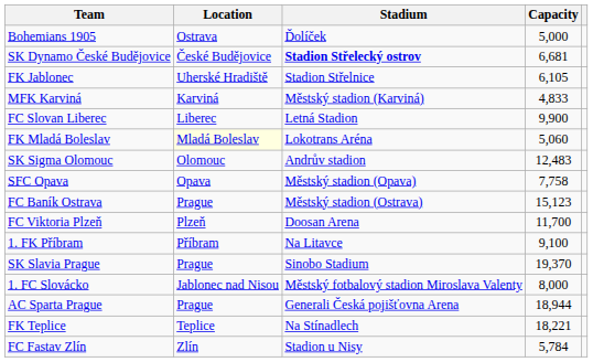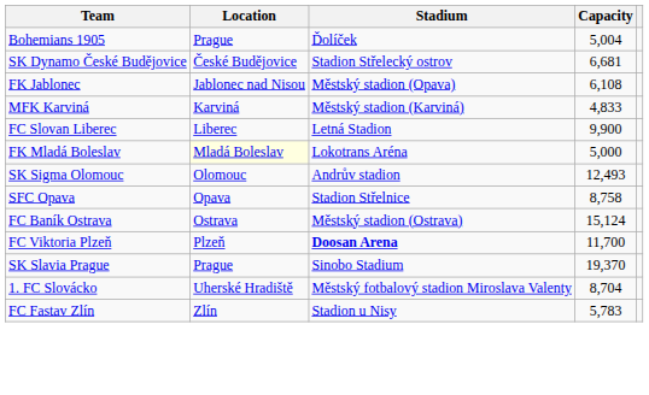 <table class="wikitable sortable">
 <tr>
 <th>Team</th>
 <th>Location</th>
 <th>Stadium</th>
 <th>Capacity</th>
 <th class="unsortable"></th>
 </tr>
 <tr>
 <td><a href='#'>Bohemians 1905</a></td>
-<td><a href='#'>Ostrava</a></td>
+<td><a href='#'>Prague</a></td>
 <td><a href='#'>Ďolíček</a></td>
-<td align="center">5,000</td>
+<td align="center">5,004</td>
 <td style="text-align:center"></td>
 </tr>
 <tr>
 <td><a href='#'>SK Dynamo České Budějovice</a></td>
 <td><a href='#'>České Budějovice</a></td>
-<td><strong><a href='#'>Stadion Střelecký ostrov</a></strong></td>
+<td><a href='#'>Stadion Střelecký ostrov</a></td>
 <td align="center">6,681</td>
 <td style="text-align:center"></td>
 </tr>
 <tr>
 <td><a href='#'>FK Jablonec</a></td>
-<td><a href='#'>Uherské Hradiště</a></td>
-<td><a href='#'>Stadion Střelnice</a></td>
-<td align="center">6,105</td>
+<td><a href='#'>Jablonec nad Nisou</a></td>
+<td><a href='#'>Městský stadion (Opava)</a></td>
+<td align="center">6,108</td>
 <td style="text-align:center"></td>
 </tr>
 <tr>
 <td><a href='#'>MFK Karviná</a></td>
 <td><a href='#'>Karviná</a></td>
 <td><a href='#'>Městský stadion (Karviná)</a></td>
 <td align="center">4,833</td>
 <td style="text-align:center"></td>
 </tr>
 <tr>
 <td><a href='#'>FC Slovan Liberec</a></td>
 <td><a href='#'>Liberec</a></td>
 <td><a href='#'>Letná Stadion</a></td>
 <td align="center">9,900</td>
 <td style="text-align:center"></td>
 </tr>
 <tr>
 <td><a href='#'>FK Mladá Boleslav</a></td>
 <td style="background: lightyellow;"><a href='#'>Mladá Boleslav</a></td>
 <td><a href='#'>Lokotrans Aréna</a></td>
-<td align="center">5,060</td>
+<td align="center">5,000</td>
 <td style="text-align:center"></td>
 </tr>
 <tr>
 <td><a href='#'>SK Sigma Olomouc</a></td>
 <td><a href='#'>Olomouc</a></td>
 <td><a href='#'>Andrův stadion</a></td>
-<td align="center">12,483</td>
+<td align="center">12,493</td>
 <td style="text-align:center"></td>
 </tr>
 <tr>
 <td><a href='#'>SFC Opava</a></td>
 <td><a href='#'>Opava</a></td>
-<td><a href='#'>Městský stadion (Opava)</a></td>
-<td align="center">7,758</td>
+<td><a href='#'>Stadion Střelnice</a></td>
+<td align="center">8,758</td>
 <td style="text-align:center"></td>
 </tr>
 <tr>
 <td><a href='#'>FC Baník Ostrava</a></td>
-<td><a href='#'>Prague</a></td>
+<td><a href='#'>Ostrava</a></td>
 <td><a href='#'>Městský stadion (Ostrava)</a></td>
-<td align="center">15,123</td>
+<td align="center">15,124</td>
 <td style="text-align:center"></td>
 </tr>
 <tr>
 <td><a href='#'>FC Viktoria Plzeň</a></td>
 <td><a href='#'>Plzeň</a></td>
-<td><a href='#'>Doosan Arena</a></td>
+<td><strong><a href='#'>Doosan Arena</a></strong></td>
 <td align="center">11,700</td>
-<td style="text-align:center"></td>
-</tr>
-<tr>
-<td><a href='#'>1. FK Příbram</a></td>
-<td><a href='#'>Příbram</a></td>
-<td><a href='#'>Na Litavce</a></td>
-<td align="center">9,100</td>
 <td style="text-align:center"></td>
 </tr>
 <tr>
 <td><a href='#'>SK Slavia Prague</a></td>
 <td><a href='#'>Prague</a></td>
 <td><a href='#'>Sinobo Stadium</a></td>
 <td align="center">19,370</td>
 <td style="text-align:center"></td>
 </tr>
 <tr>
 <td><a href='#'>1. FC Slovácko</a></td>
-<td><a href='#'>Jablonec nad Nisou</a></td>
+<td><a href='#'>Uherské Hradiště</a></td>
 <td><a href='#'>Městský fotbalový stadion Miroslava Valenty</a></td>
-<td align="center">8,000</td>
-<td style="text-align:center"></td>
-</tr>
-<tr>
-<td><a href='#'>AC Sparta Prague</a></td>
-<td><a href='#'>Prague</a></td>
-<td><a href='#'>Generali Česká pojišťovna Arena</a></td>
-<td align="center">18,944</td>
-<td style="text-align:center"></td>
-</tr>
-<tr>
-<td><a href='#'>FK Teplice</a></td>
-<td><a href='#'>Teplice</a></td>
-<td><a href='#'>Na Stínadlech</a></td>
-<td align="center">18,221</td>
+<td align="center">8,704</td>
 <td style="text-align:center"></td>
 </tr>
 <tr>
 <td><a href='#'>FC Fastav Zlín</a></td>
 <td><a href='#'>Zlín</a></td>
 <td><a href='#'>Stadion u Nisy</a></td>
-<td align="center">5,784</td>
+<td align="center">5,783</td>
 <td style="text-align:center"></td>
 </tr>
 </table>
